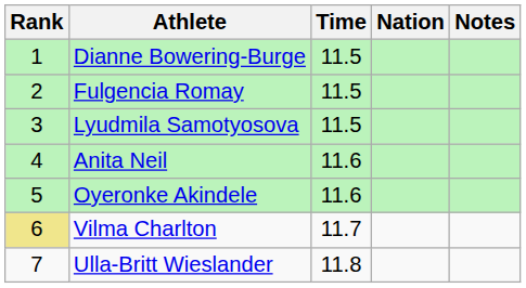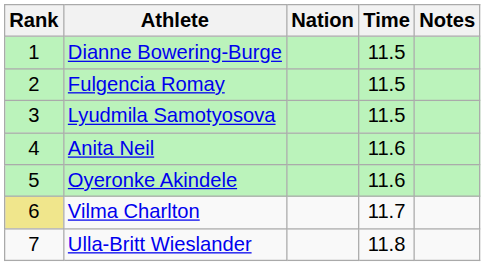 <table class="wikitable sortable" style="text-align:center">
 <tr>
 <th>Rank</th>
 <th>Athlete</th>
+<th>Nation</th>
 <th>Time</th>
-<th>Nation</th>
 <th>Notes</th>
 </tr>
 <tr bgcolor=bbf3bb>
 <td>1</td>
 <td align=left><a href='#'>Dianne Bowering-Burge</a></td>
+<td align=left></td>
 <td>11.5</td>
-<td align=left></td>
 <td></td>
 </tr>
 <tr bgcolor=bbf3bb>
 <td>2</td>
 <td align=left><a href='#'>Fulgencia Romay</a></td>
+<td align=left></td>
 <td>11.5</td>
-<td align=left></td>
 <td></td>
 </tr>
 <tr bgcolor=bbf3bb>
 <td>3</td>
 <td align=left><a href='#'>Lyudmila Samotyosova</a></td>
+<td align=left></td>
 <td>11.5</td>
-<td align=left></td>
 <td></td>
 </tr>
 <tr bgcolor=bbf3bb>
 <td>4</td>
 <td align=left><a href='#'>Anita Neil</a></td>
+<td align=left></td>
 <td>11.6</td>
-<td align=left></td>
 <td></td>
 </tr>
 <tr bgcolor=bbf3bb>
 <td>5</td>
 <td align=left><a href='#'>Oyeronke Akindele</a></td>
+<td align=left></td>
 <td>11.6</td>
-<td align=left></td>
 <td></td>
 </tr>
 <tr>
 <td style="background: khaki;">6</td>
 <td align=left><a href='#'>Vilma Charlton</a></td>
+<td align=left></td>
 <td>11.7</td>
-<td align=left></td>
 <td></td>
 </tr>
 <tr>
 <td>7</td>
 <td align=left><a href='#'>Ulla-Britt Wieslander</a></td>
+<td align=left></td>
 <td>11.8</td>
-<td align=left></td>
 <td></td>
 </tr>
 </table>
